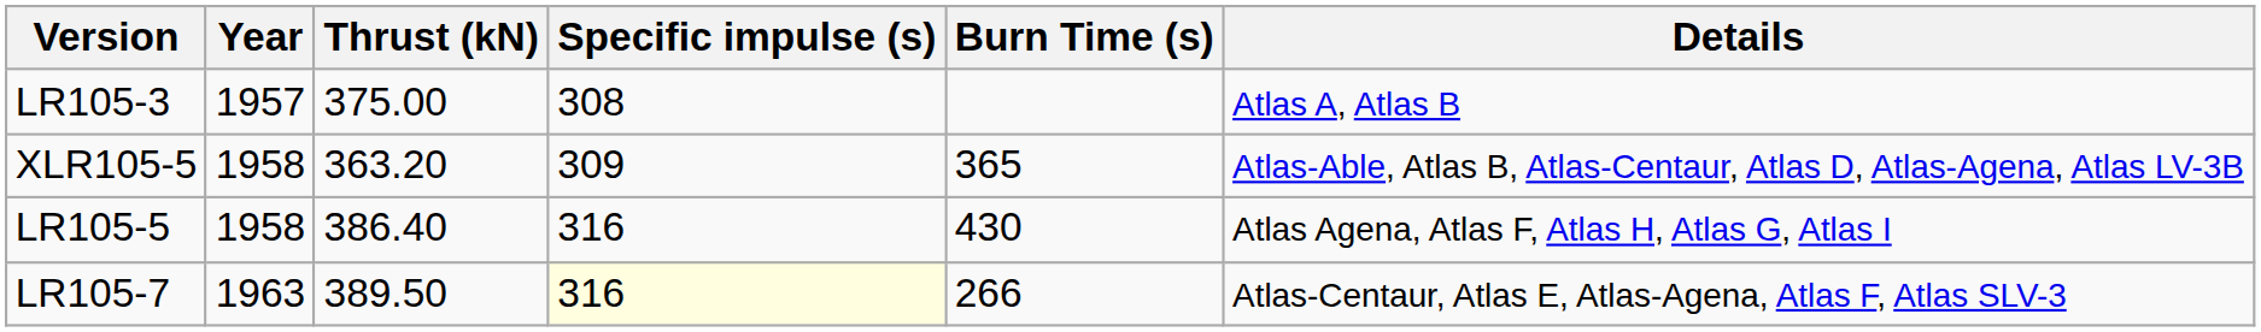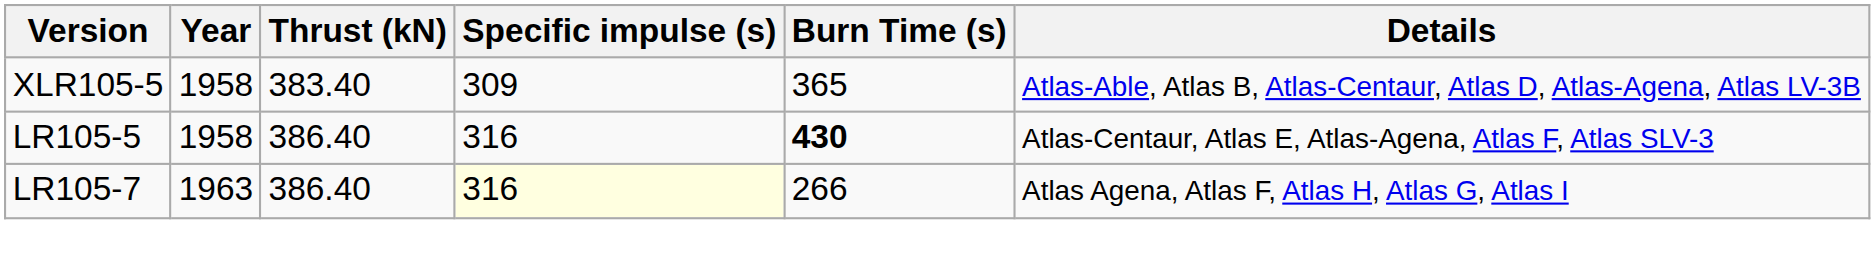 <table class="wikitable sortable">
 <tr>
 <th>Version</th>
 <th>Year</th>
 <th>Thrust (kN)</th>
 <th>Specific impulse (s)</th>
 <th>Burn Time (s)</th>
 <th>Details</th>
 </tr>
 <tr>
-<td>LR105-3</td>
-<td>1957</td>
-<td>375.00</td>
-<td>308</td>
-<td></td>
-<td><small><a href='#'>Atlas A</a>, <a href='#'>Atlas B</a></small></td>
-</tr>
-<tr>
 <td>XLR105-5</td>
 <td>1958</td>
-<td>363.20</td>
+<td>383.40</td>
 <td>309</td>
 <td>365</td>
 <td><small><a href='#'>Atlas-Able</a>, Atlas B, <a href='#'>Atlas-Centaur</a>, <a href='#'>Atlas D</a>, <a href='#'>Atlas-Agena</a>, <a href='#'>Atlas LV-3B</a></small></td>
 </tr>
 <tr>
 <td>LR105-5</td>
 <td>1958</td>
 <td>386.40</td>
 <td>316</td>
-<td>430</td>
-<td><small>Atlas Agena, Atlas F, <a href='#'>Atlas H</a>, <a href='#'>Atlas G</a>, <a href='#'>Atlas I</a></small></td>
+<td><strong>430</strong></td>
+<td><small>Atlas-Centaur, Atlas E, Atlas-Agena, <a href='#'>Atlas F</a>, <a href='#'>Atlas SLV-3</a></small></td>
 </tr>
 <tr>
 <td>LR105-7</td>
 <td>1963</td>
-<td>389.50</td>
+<td>386.40</td>
 <td style="background: lightyellow;">316</td>
 <td>266</td>
-<td><small>Atlas-Centaur, Atlas E, Atlas-Agena, <a href='#'>Atlas F</a>, <a href='#'>Atlas SLV-3</a></small></td>
+<td><small>Atlas Agena, Atlas F, <a href='#'>Atlas H</a>, <a href='#'>Atlas G</a>, <a href='#'>Atlas I</a></small></td>
 </tr>
 </table>
